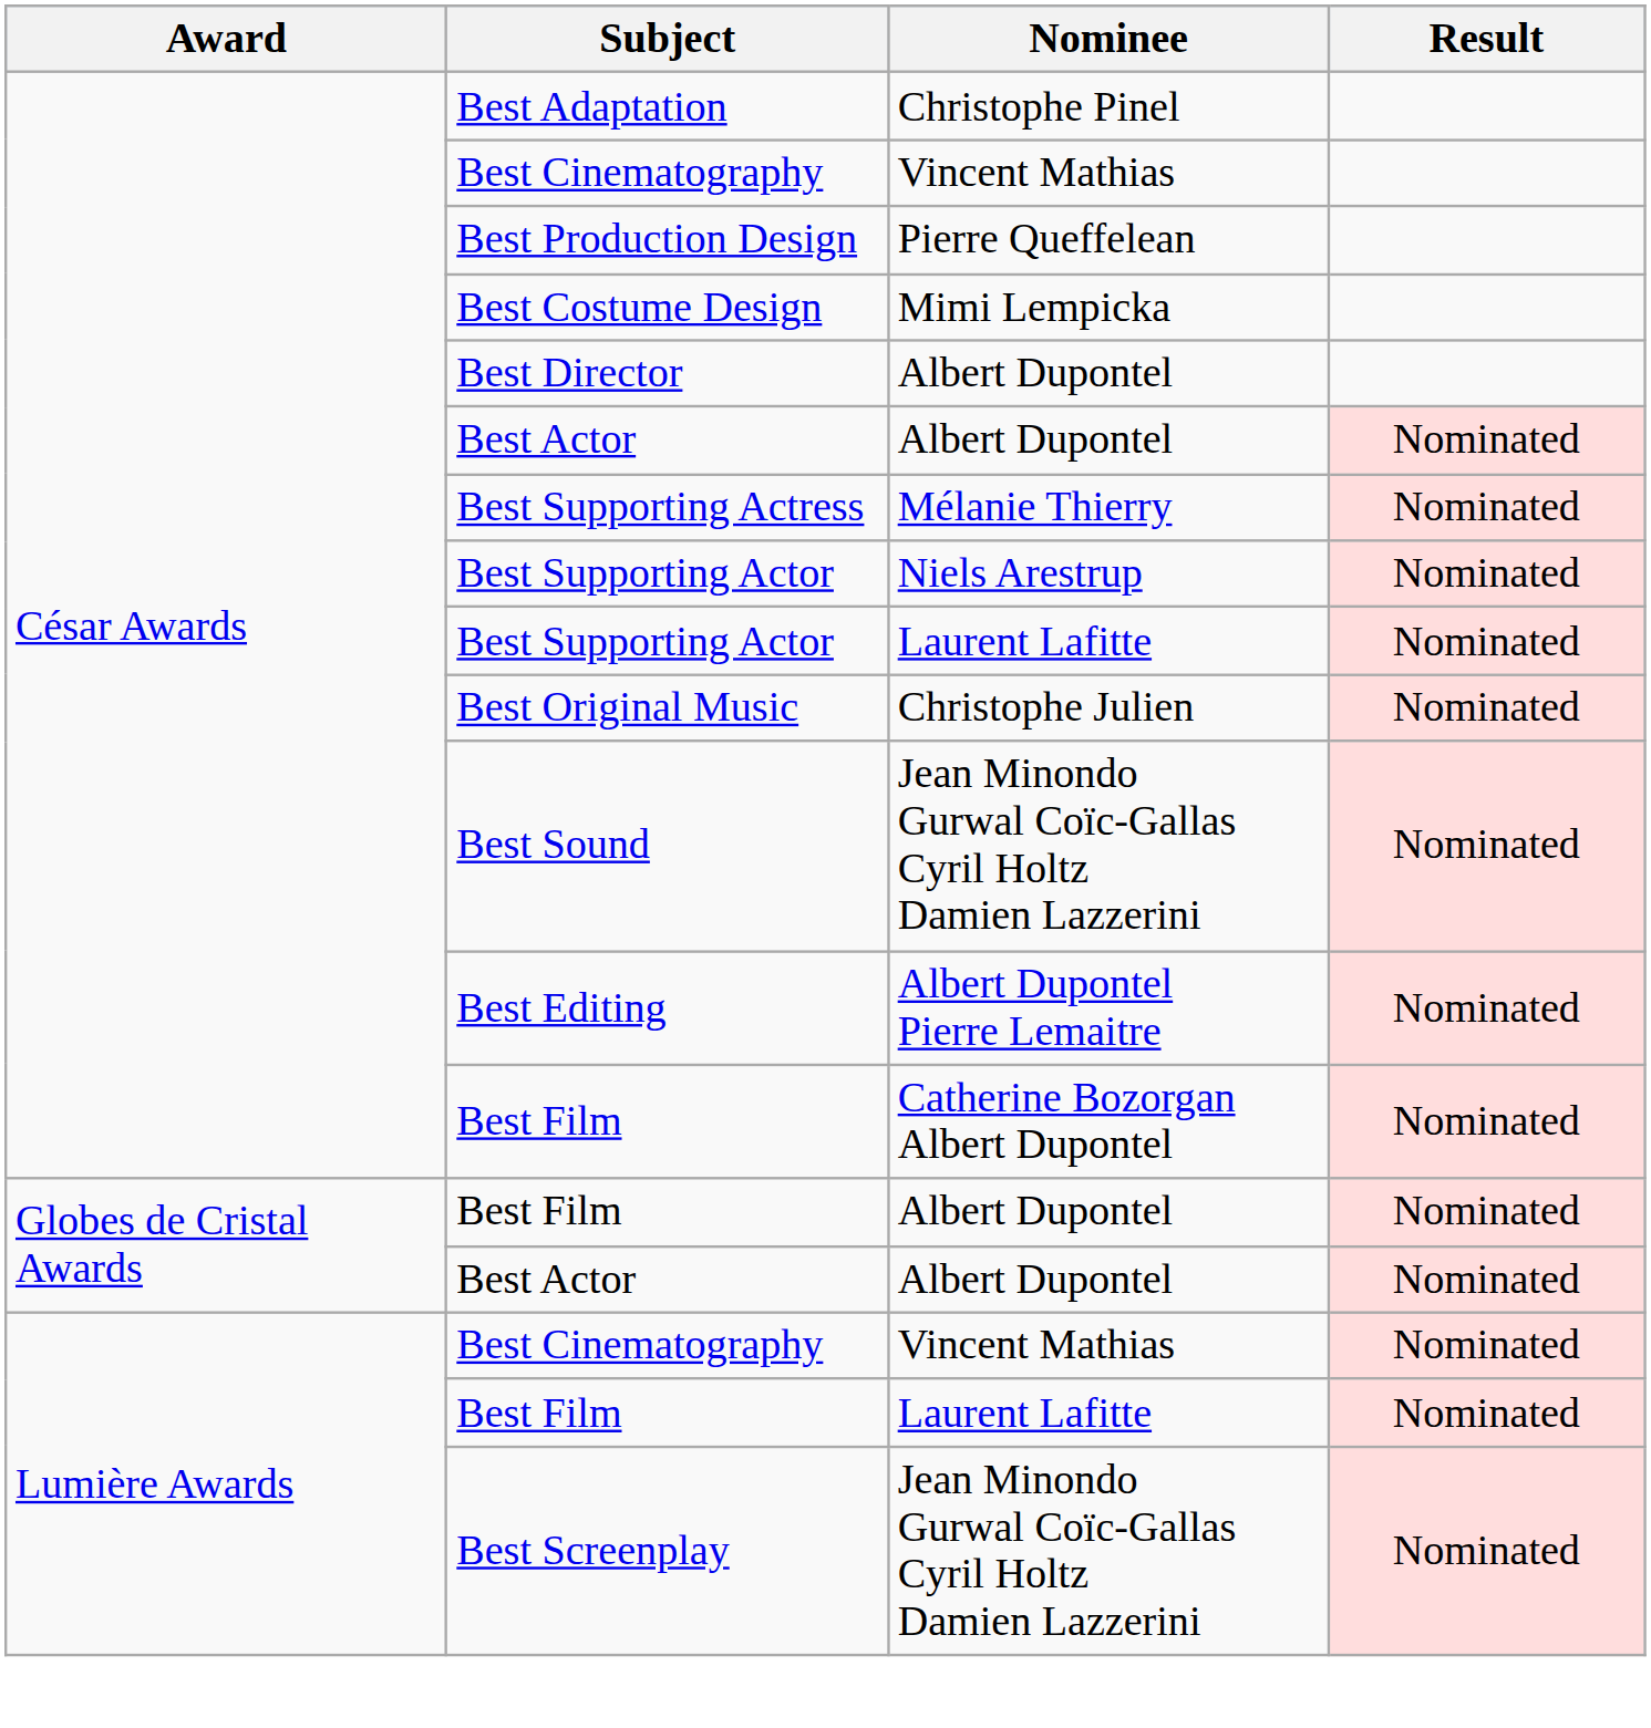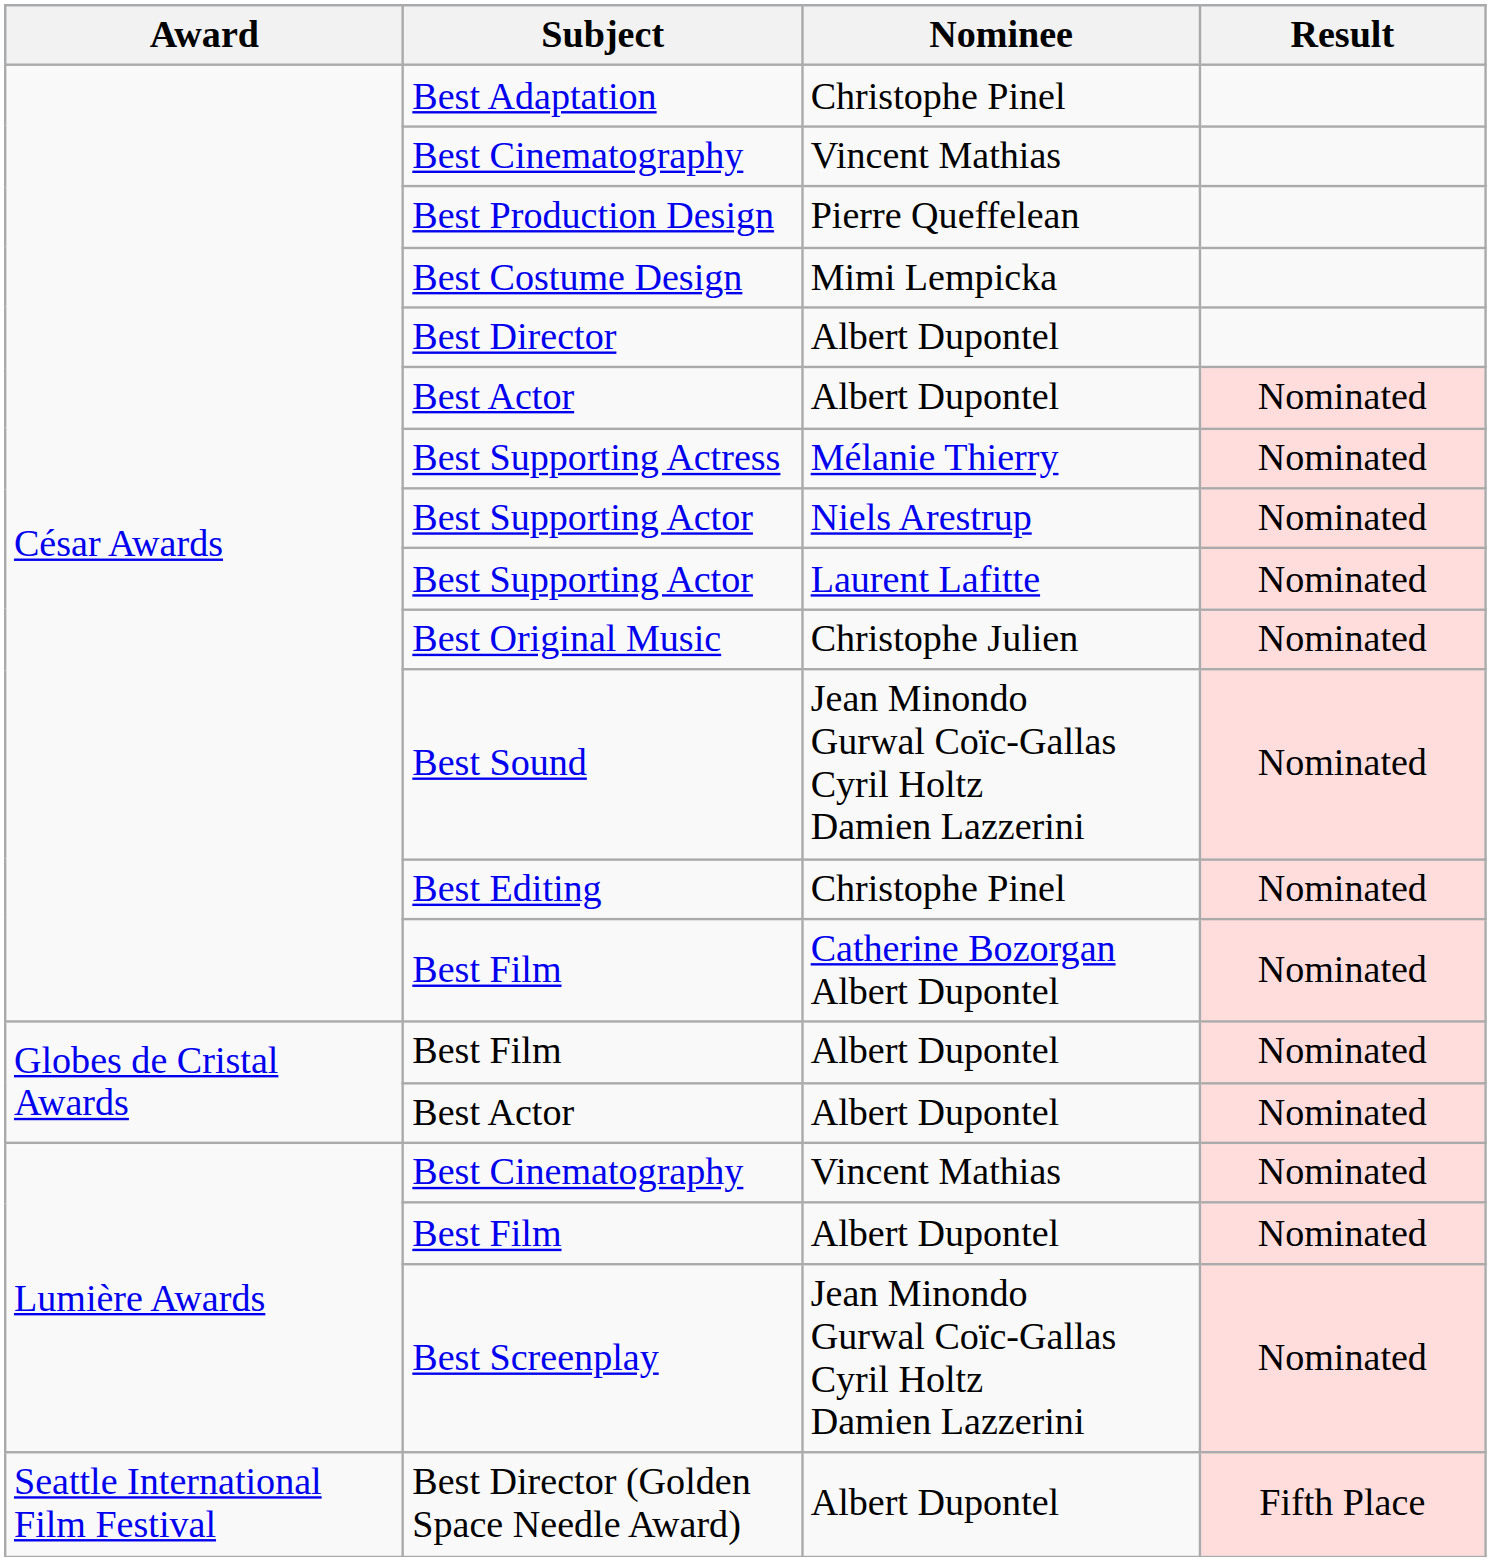 <table class="wikitable">
 <tr style="background:#b0c4de; text-align:center;">
 <th style="width:10em;">Award</th>
 <th style="width:10em;">Subject</th>
 <th style="width:10em;">Nominee</th>
 <th style="width:7em;">Result</th>
 </tr>
 <tr>
 <td rowspan=13><a href='#'>César Awards</a></td>
 <td><a href='#'>Best Adaptation</a></td>
 <td>Christophe Pinel</td>
 <td></td>
 </tr>
 <tr>
 <td><a href='#'>Best Cinematography</a></td>
 <td>Vincent Mathias</td>
 <td></td>
 </tr>
 <tr>
 <td><a href='#'>Best Production Design</a></td>
 <td>Pierre Queffelean</td>
 <td></td>
 </tr>
 <tr>
 <td><a href='#'>Best Costume Design</a></td>
 <td>Mimi Lempicka</td>
 <td></td>
 </tr>
 <tr>
 <td><a href='#'>Best Director</a></td>
 <td>Albert Dupontel</td>
 <td></td>
 </tr>
 <tr>
 <td colspan=1><a href='#'>Best Actor</a></td>
 <td>Albert Dupontel</td>
 <td rowspan="1" style="background: #FDD; color: black; vertical-align: middle; text-align: center;">Nominated</td>
 </tr>
 <tr>
 <td colspan=1><a href='#'>Best Supporting Actress</a></td>
 <td><a href='#'>Mélanie Thierry</a></td>
 <td rowspan="1" style="background: #FDD; color: black; vertical-align: middle; text-align: center;">Nominated</td>
 </tr>
 <tr>
 <td colspan=1><a href='#'>Best Supporting Actor</a></td>
 <td><a href='#'>Niels Arestrup</a></td>
 <td rowspan="1" style="background: #FDD; color: black; vertical-align: middle; text-align: center;">Nominated</td>
 </tr>
 <tr>
 <td colspan=1><a href='#'>Best Supporting Actor</a></td>
 <td><a href='#'>Laurent Lafitte</a></td>
 <td rowspan="1" style="background: #FDD; color: black; vertical-align: middle; text-align: center;">Nominated</td>
 </tr>
 <tr>
 <td colspan=1><a href='#'>Best Original Music</a></td>
 <td>Christophe Julien</td>
 <td rowspan="1" style="background: #FDD; color: black; vertical-align: middle; text-align: center;">Nominated</td>
 </tr>
 <tr>
 <td colspan=1><a href='#'>Best Sound</a></td>
 <td>Jean Minondo<br>Gurwal Coïc-Gallas<br>Cyril Holtz<br>Damien Lazzerini</td>
 <td rowspan="1" style="background: #FDD; color: black; vertical-align: middle; text-align: center;">Nominated</td>
 </tr>
 <tr>
 <td colspan=1><a href='#'>Best Editing</a></td>
-<td><a href='#'>Albert Dupontel</a><br><a href='#'>Pierre Lemaitre</a></td>
+<td>Christophe Pinel</td>
 <td rowspan="1" style="background: #FDD; color: black; vertical-align: middle; text-align: center;">Nominated</td>
 </tr>
 <tr>
 <td colspan=1><a href='#'>Best Film</a></td>
 <td><a href='#'>Catherine Bozorgan</a><br>Albert Dupontel</td>
 <td rowspan="1" style="background: #FDD; color: black; vertical-align: middle; text-align: center;">Nominated</td>
 </tr>
 <tr>
 <td rowspan=2><a href='#'>Globes de Cristal Awards</a></td>
 <td colspan=1>Best Film</td>
 <td>Albert Dupontel</td>
 <td rowspan="1" style="background: #FDD; color: black; vertical-align: middle; text-align: center;">Nominated</td>
 </tr>
 <tr>
 <td colspan=1>Best Actor</td>
 <td>Albert Dupontel</td>
 <td rowspan="1" style="background: #FDD; color: black; vertical-align: middle; text-align: center;">Nominated</td>
 </tr>
 <tr>
 <td rowspan=3><a href='#'>Lumière Awards</a></td>
 <td colspan=1><a href='#'>Best Cinematography</a></td>
 <td>Vincent Mathias</td>
 <td rowspan="1" style="background: #FDD; color: black; vertical-align: middle; text-align: center;">Nominated</td>
 </tr>
 <tr>
 <td colspan=1><a href='#'>Best Film</a></td>
-<td><a href='#'>Laurent Lafitte</a></td>
+<td>Albert Dupontel</td>
 <td rowspan="1" style="background: #FDD; color: black; vertical-align: middle; text-align: center;">Nominated</td>
 </tr>
 <tr>
 <td colspan=1><a href='#'>Best Screenplay</a></td>
 <td>Jean Minondo<br>Gurwal Coïc-Gallas<br>Cyril Holtz<br>Damien Lazzerini</td>
 <td rowspan="1" style="background: #FDD; color: black; vertical-align: middle; text-align: center;">Nominated</td>
 </tr>
+<tr>
+<td rowspan=1><a href='#'>Seattle International Film Festival</a></td>
+<td>Best Director (Golden Space Needle Award)</td>
+<td>Albert Dupontel</td>
+<td rowspan="1" style="background: #FDD; color: black; vertical-align: middle; text-align: center;">Fifth Place</td>
+</tr>
 </table>
